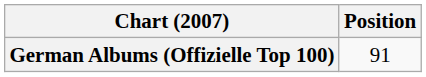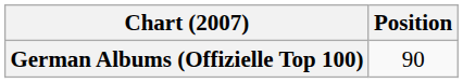 <table class="wikitable plainrowheaders" style="text-align:center">
 <tr>
 <th scope="col">Chart (2007)</th>
 <th scope="col">Position</th>
 </tr>
 <tr>
 <th scope="row">German Albums (Offizielle Top 100)</th>
-<td>91</td>
+<td>90</td>
 </tr>
 </table>
